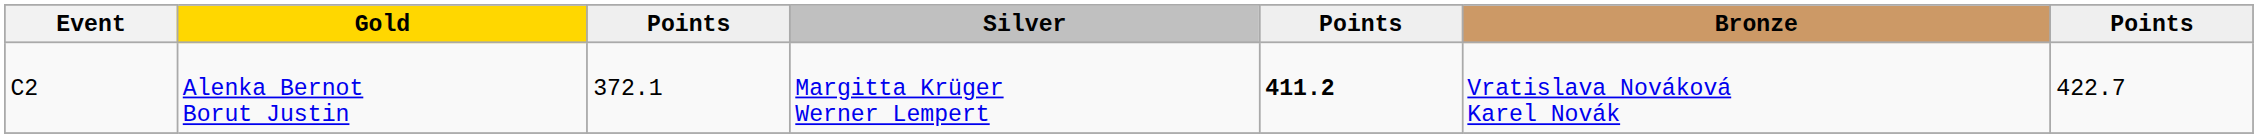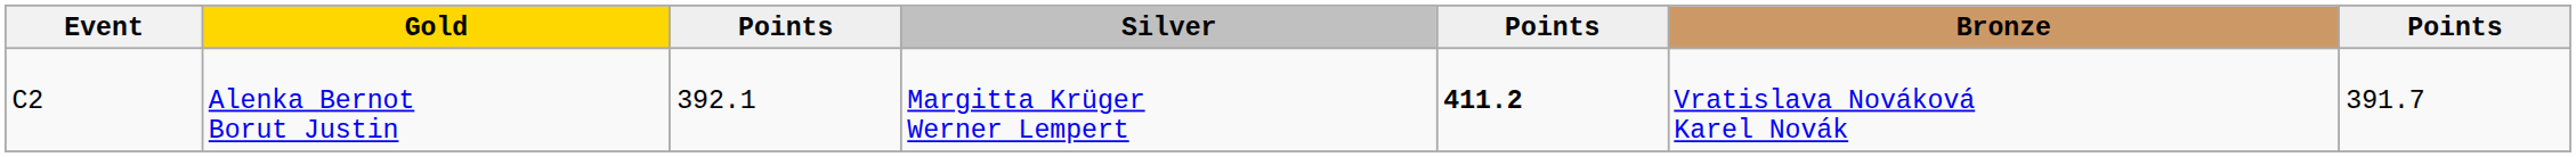 <table class="wikitable" width=100%>
 <tr>
 <th>Event</th>
 <td align=center bgcolor="gold"><strong>Gold</strong></td>
 <td align=center bgcolor="EFEFEF"><strong>Points</strong></td>
 <td align=center bgcolor="silver"><strong>Silver</strong></td>
 <td align=center bgcolor="EFEFEF"><strong>Points</strong></td>
 <td align=center bgcolor="CC9966"><strong>Bronze</strong></td>
 <td align=center bgcolor="EFEFEF"><strong>Points</strong></td>
 </tr>
 <tr>
 <td>C2</td>
 <td><br><a href='#'>Alenka Bernot</a><br><a href='#'>Borut Justin</a></td>
-<td>372.1</td>
+<td>392.1</td>
 <td><br><a href='#'>Margitta Krüger</a><br><a href='#'>Werner Lempert</a></td>
 <td><strong>411.2</strong></td>
 <td><br><a href='#'>Vratislava Nováková</a><br><a href='#'>Karel Novák</a></td>
-<td>422.7</td>
+<td>391.7</td>
 </tr>
 </table>
